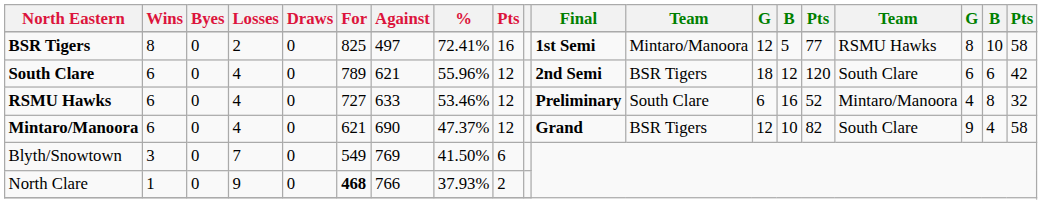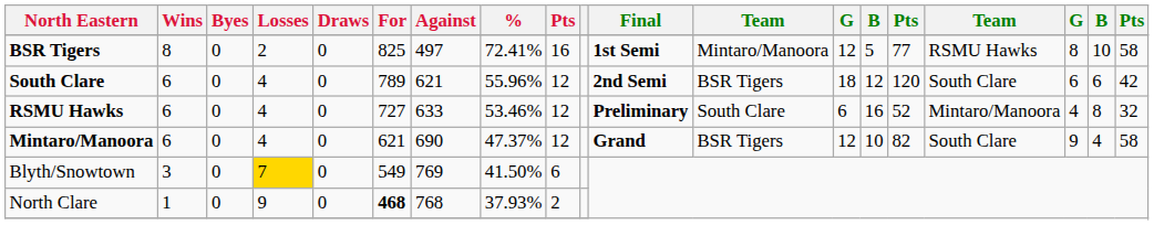 <table class="wikitable" style="font-size: 85%; text-align: left;">
 <tr>
 <th style="color:crimson">North Eastern</th>
 <th style="color:crimson">Wins</th>
 <th style="color:crimson">Byes</th>
 <th style="color:crimson">Losses</th>
 <th style="color:crimson">Draws</th>
 <th style="color:crimson">For</th>
 <th style="color:crimson">Against</th>
 <th style="color:crimson">%</th>
 <th style="color:crimson">Pts</th>
 <th></th>
 <th style="color:green">Final</th>
 <th style="color:green">Team</th>
 <th style="color:green">G</th>
 <th style="color:green">B</th>
 <th style="color:green">Pts</th>
 <th style="color:green">Team</th>
 <th style="color:green">G</th>
 <th style="color:green">B</th>
 <th style="color:green">Pts</th>
 </tr>
 <tr>
 </tr>
 <tr>
 </tr>
 <tr>
 <td><strong>	BSR Tigers	</strong></td>
 <td>8</td>
 <td>0</td>
 <td>2</td>
 <td>0</td>
 <td>825</td>
 <td>497</td>
 <td>72.41%</td>
 <td>16</td>
 <td></td>
 <td><strong>1st Semi</strong></td>
 <td>Mintaro/Manoora</td>
 <td>12</td>
 <td>5</td>
 <td>77</td>
 <td>RSMU Hawks</td>
 <td>8</td>
 <td>10</td>
 <td>58</td>
 </tr>
 <tr>
 <td><strong>	South Clare	</strong></td>
 <td>6</td>
 <td>0</td>
 <td>4</td>
 <td>0</td>
 <td>789</td>
 <td>621</td>
 <td>55.96%</td>
 <td>12</td>
 <td></td>
 <td><strong>2nd Semi</strong></td>
 <td>BSR Tigers</td>
 <td>18</td>
 <td>12</td>
 <td>120</td>
 <td>South Clare</td>
 <td>6</td>
 <td>6</td>
 <td>42</td>
 </tr>
 <tr>
 <td><strong>	RSMU Hawks	</strong></td>
 <td>6</td>
 <td>0</td>
 <td>4</td>
 <td>0</td>
 <td>727</td>
 <td>633</td>
 <td>53.46%</td>
 <td>12</td>
 <td></td>
 <td><strong>Preliminary</strong></td>
 <td>South Clare</td>
 <td>6</td>
 <td>16</td>
 <td>52</td>
 <td>Mintaro/Manoora</td>
 <td>4</td>
 <td>8</td>
 <td>32</td>
 </tr>
 <tr>
 <td><strong>	Mintaro/Manoora	</strong></td>
 <td>6</td>
 <td>0</td>
 <td>4</td>
 <td>0</td>
 <td>621</td>
 <td>690</td>
 <td>47.37%</td>
 <td>12</td>
 <td></td>
 <td><strong>Grand</strong></td>
 <td>BSR Tigers</td>
 <td>12</td>
 <td>10</td>
 <td>82</td>
 <td>South Clare</td>
 <td>9</td>
 <td>4</td>
 <td>58</td>
 </tr>
 <tr>
 <td>Blyth/Snowtown</td>
 <td>3</td>
 <td>0</td>
-<td>7</td>
+<td style="background: gold;">7</td>
 <td>0</td>
 <td>549</td>
 <td>769</td>
 <td>41.50%</td>
 <td>6</td>
 <td></td>
 </tr>
 <tr>
 <td>North Clare</td>
 <td>1</td>
 <td>0</td>
 <td>9</td>
 <td>0</td>
 <td><strong>468</strong></td>
-<td>766</td>
+<td>768</td>
 <td>37.93%</td>
 <td>2</td>
 <td></td>
 </tr>
 <tr>
 </tr>
 </table>
